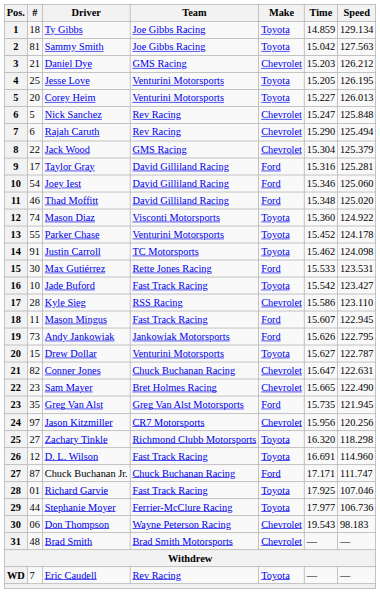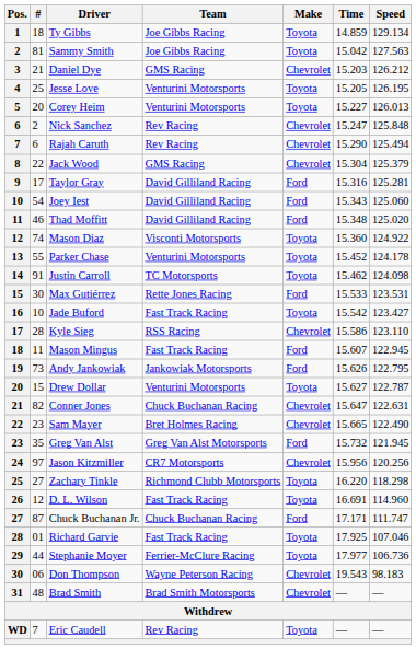 <table class="wikitable" style="font-size:95%">
 <tr>
 <th>Pos.</th>
 <th>#</th>
 <th>Driver</th>
 <th>Team</th>
 <th>Make</th>
 <th>Time</th>
 <th>Speed</th>
 </tr>
 <tr>
 <th>1</th>
 <td>18</td>
 <td><a href='#'>Ty Gibbs</a></td>
 <td><a href='#'>Joe Gibbs Racing</a></td>
 <td><a href='#'>Toyota</a></td>
 <td>14.859</td>
 <td>129.134</td>
 </tr>
 <tr>
 <th>2</th>
 <td>81</td>
 <td><a href='#'>Sammy Smith</a></td>
 <td><a href='#'>Joe Gibbs Racing</a></td>
 <td><a href='#'>Toyota</a></td>
 <td>15.042</td>
 <td>127.563</td>
 </tr>
 <tr>
 <th>3</th>
 <td>21</td>
 <td><a href='#'>Daniel Dye</a></td>
 <td><a href='#'>GMS Racing</a></td>
 <td><a href='#'>Chevrolet</a></td>
 <td>15.203</td>
 <td>126.212</td>
 </tr>
 <tr>
 <th>4</th>
 <td>25</td>
 <td><a href='#'>Jesse Love</a></td>
 <td><a href='#'>Venturini Motorsports</a></td>
 <td><a href='#'>Toyota</a></td>
 <td>15.205</td>
 <td>126.195</td>
 </tr>
 <tr>
 <th>5</th>
 <td>20</td>
 <td><a href='#'>Corey Heim</a></td>
 <td><a href='#'>Venturini Motorsports</a></td>
 <td><a href='#'>Toyota</a></td>
 <td>15.227</td>
 <td>126.013</td>
 </tr>
 <tr>
 <th>6</th>
-<td>5</td>
+<td>2</td>
 <td><a href='#'>Nick Sanchez</a></td>
 <td><a href='#'>Rev Racing</a></td>
 <td><a href='#'>Chevrolet</a></td>
 <td>15.247</td>
 <td>125.848</td>
 </tr>
 <tr>
 <th>7</th>
 <td>6</td>
 <td><a href='#'>Rajah Caruth</a></td>
 <td><a href='#'>Rev Racing</a></td>
 <td><a href='#'>Chevrolet</a></td>
 <td>15.290</td>
 <td>125.494</td>
 </tr>
 <tr>
 <th>8</th>
 <td>22</td>
 <td><a href='#'>Jack Wood</a></td>
 <td><a href='#'>GMS Racing</a></td>
 <td><a href='#'>Chevrolet</a></td>
 <td>15.304</td>
 <td>125.379</td>
 </tr>
 <tr>
 <th>9</th>
 <td>17</td>
 <td><a href='#'>Taylor Gray</a></td>
 <td><a href='#'>David Gilliland Racing</a></td>
 <td><a href='#'>Ford</a></td>
 <td>15.316</td>
 <td>125.281</td>
 </tr>
 <tr>
 <th>10</th>
 <td>54</td>
 <td><a href='#'>Joey Iest</a></td>
 <td><a href='#'>David Gilliland Racing</a></td>
 <td><a href='#'>Ford</a></td>
-<td>15.346</td>
+<td>15.343</td>
 <td>125.060</td>
 </tr>
 <tr>
 <th>11</th>
 <td>46</td>
 <td><a href='#'>Thad Moffitt</a></td>
 <td><a href='#'>David Gilliland Racing</a></td>
 <td><a href='#'>Ford</a></td>
 <td>15.348</td>
 <td>125.020</td>
 </tr>
 <tr>
 <th>12</th>
 <td>74</td>
 <td><a href='#'>Mason Diaz</a></td>
 <td><a href='#'>Visconti Motorsports</a></td>
 <td><a href='#'>Toyota</a></td>
 <td>15.360</td>
 <td>124.922</td>
 </tr>
 <tr>
 <th>13</th>
 <td>55</td>
 <td><a href='#'>Parker Chase</a></td>
 <td><a href='#'>Venturini Motorsports</a></td>
 <td><a href='#'>Toyota</a></td>
 <td>15.452</td>
 <td>124.178</td>
 </tr>
 <tr>
 <th>14</th>
 <td>91</td>
 <td><a href='#'>Justin Carroll</a></td>
 <td><a href='#'>TC Motorsports</a></td>
 <td><a href='#'>Toyota</a></td>
 <td>15.462</td>
 <td>124.098</td>
 </tr>
 <tr>
 <th>15</th>
 <td>30</td>
 <td><a href='#'>Max Gutiérrez</a></td>
 <td><a href='#'>Rette Jones Racing</a></td>
 <td><a href='#'>Ford</a></td>
 <td>15.533</td>
 <td>123.531</td>
 </tr>
 <tr>
 <th>16</th>
 <td>10</td>
 <td><a href='#'>Jade Buford</a></td>
 <td><a href='#'>Fast Track Racing</a></td>
 <td><a href='#'>Toyota</a></td>
 <td>15.542</td>
 <td>123.427</td>
 </tr>
 <tr>
 <th>17</th>
 <td>28</td>
 <td><a href='#'>Kyle Sieg</a></td>
 <td><a href='#'>RSS Racing</a></td>
 <td><a href='#'>Chevrolet</a></td>
 <td>15.586</td>
 <td>123.110</td>
 </tr>
 <tr>
 <th>18</th>
 <td>11</td>
 <td><a href='#'>Mason Mingus</a></td>
 <td><a href='#'>Fast Track Racing</a></td>
 <td><a href='#'>Ford</a></td>
 <td>15.607</td>
 <td>122.945</td>
 </tr>
 <tr>
 <th>19</th>
 <td>73</td>
 <td><a href='#'>Andy Jankowiak</a></td>
 <td><a href='#'>Jankowiak Motorsports</a></td>
 <td><a href='#'>Ford</a></td>
 <td>15.626</td>
 <td>122.795</td>
 </tr>
 <tr>
 <th>20</th>
 <td>15</td>
 <td><a href='#'>Drew Dollar</a></td>
 <td><a href='#'>Venturini Motorsports</a></td>
 <td><a href='#'>Toyota</a></td>
 <td>15.627</td>
 <td>122.787</td>
 </tr>
 <tr>
 <th>21</th>
 <td>82</td>
 <td><a href='#'>Conner Jones</a></td>
 <td><a href='#'>Chuck Buchanan Racing</a></td>
 <td><a href='#'>Chevrolet</a></td>
 <td>15.647</td>
 <td>122.631</td>
 </tr>
 <tr>
 <th>22</th>
 <td>23</td>
 <td><a href='#'>Sam Mayer</a></td>
 <td><a href='#'>Bret Holmes Racing</a></td>
 <td><a href='#'>Chevrolet</a></td>
 <td>15.665</td>
 <td>122.490</td>
 </tr>
 <tr>
 <th>23</th>
 <td>35</td>
 <td><a href='#'>Greg Van Alst</a></td>
 <td><a href='#'>Greg Van Alst Motorsports</a></td>
 <td><a href='#'>Ford</a></td>
-<td>15.735</td>
+<td>15.732</td>
 <td>121.945</td>
 </tr>
 <tr>
 <th>24</th>
 <td>97</td>
 <td><a href='#'>Jason Kitzmiller</a></td>
 <td><a href='#'>CR7 Motorsports</a></td>
 <td><a href='#'>Chevrolet</a></td>
 <td>15.956</td>
 <td>120.256</td>
 </tr>
 <tr>
 <th>25</th>
 <td>27</td>
 <td><a href='#'>Zachary Tinkle</a></td>
 <td><a href='#'>Richmond Clubb Motorsports</a></td>
 <td><a href='#'>Toyota</a></td>
-<td>16.320</td>
+<td>16.220</td>
 <td>118.298</td>
 </tr>
 <tr>
 <th>26</th>
 <td>12</td>
 <td><a href='#'>D. L. Wilson</a></td>
 <td><a href='#'>Fast Track Racing</a></td>
 <td><a href='#'>Toyota</a></td>
 <td>16.691</td>
 <td>114.960</td>
 </tr>
 <tr>
 <th>27</th>
 <td>87</td>
 <td>Chuck Buchanan Jr.</td>
 <td><a href='#'>Chuck Buchanan Racing</a></td>
 <td><a href='#'>Ford</a></td>
 <td>17.171</td>
 <td>111.747</td>
 </tr>
 <tr>
 <th>28</th>
 <td>01</td>
 <td><a href='#'>Richard Garvie</a></td>
 <td><a href='#'>Fast Track Racing</a></td>
 <td><a href='#'>Toyota</a></td>
 <td>17.925</td>
 <td>107.046</td>
 </tr>
 <tr>
 <th>29</th>
 <td>44</td>
 <td><a href='#'>Stephanie Moyer</a></td>
 <td><a href='#'>Ferrier-McClure Racing</a></td>
 <td><a href='#'>Toyota</a></td>
 <td>17.977</td>
 <td>106.736</td>
 </tr>
 <tr>
 <th>30</th>
 <td>06</td>
 <td><a href='#'>Don Thompson</a></td>
 <td><a href='#'>Wayne Peterson Racing</a></td>
 <td><a href='#'>Chevrolet</a></td>
 <td>19.543</td>
 <td>98.183</td>
 </tr>
 <tr>
 <th>31</th>
 <td>48</td>
 <td><a href='#'>Brad Smith</a></td>
 <td><a href='#'>Brad Smith Motorsports</a></td>
 <td><a href='#'>Chevrolet</a></td>
 <td>—</td>
 <td>—</td>
 </tr>
 <tr>
 <th colspan="7">Withdrew</th>
 </tr>
 <tr>
 <th>WD</th>
 <td>7</td>
 <td><a href='#'>Eric Caudell</a></td>
 <td><a href='#'>Rev Racing</a></td>
 <td><a href='#'>Toyota</a></td>
 <td>—</td>
 <td>—</td>
 </tr>
 <tr>
 <th colspan="7"></th>
 </tr>
 </table>
